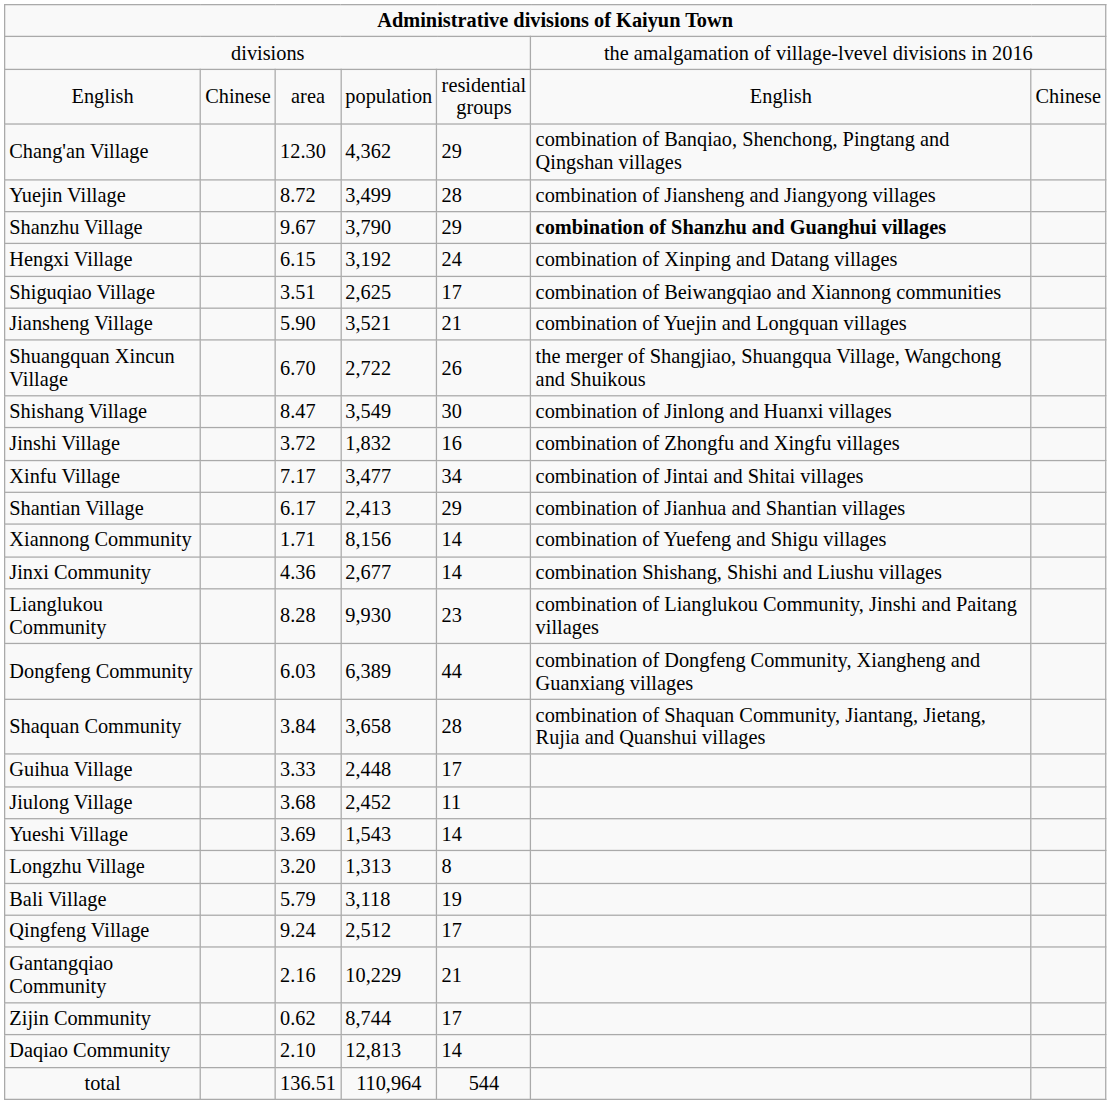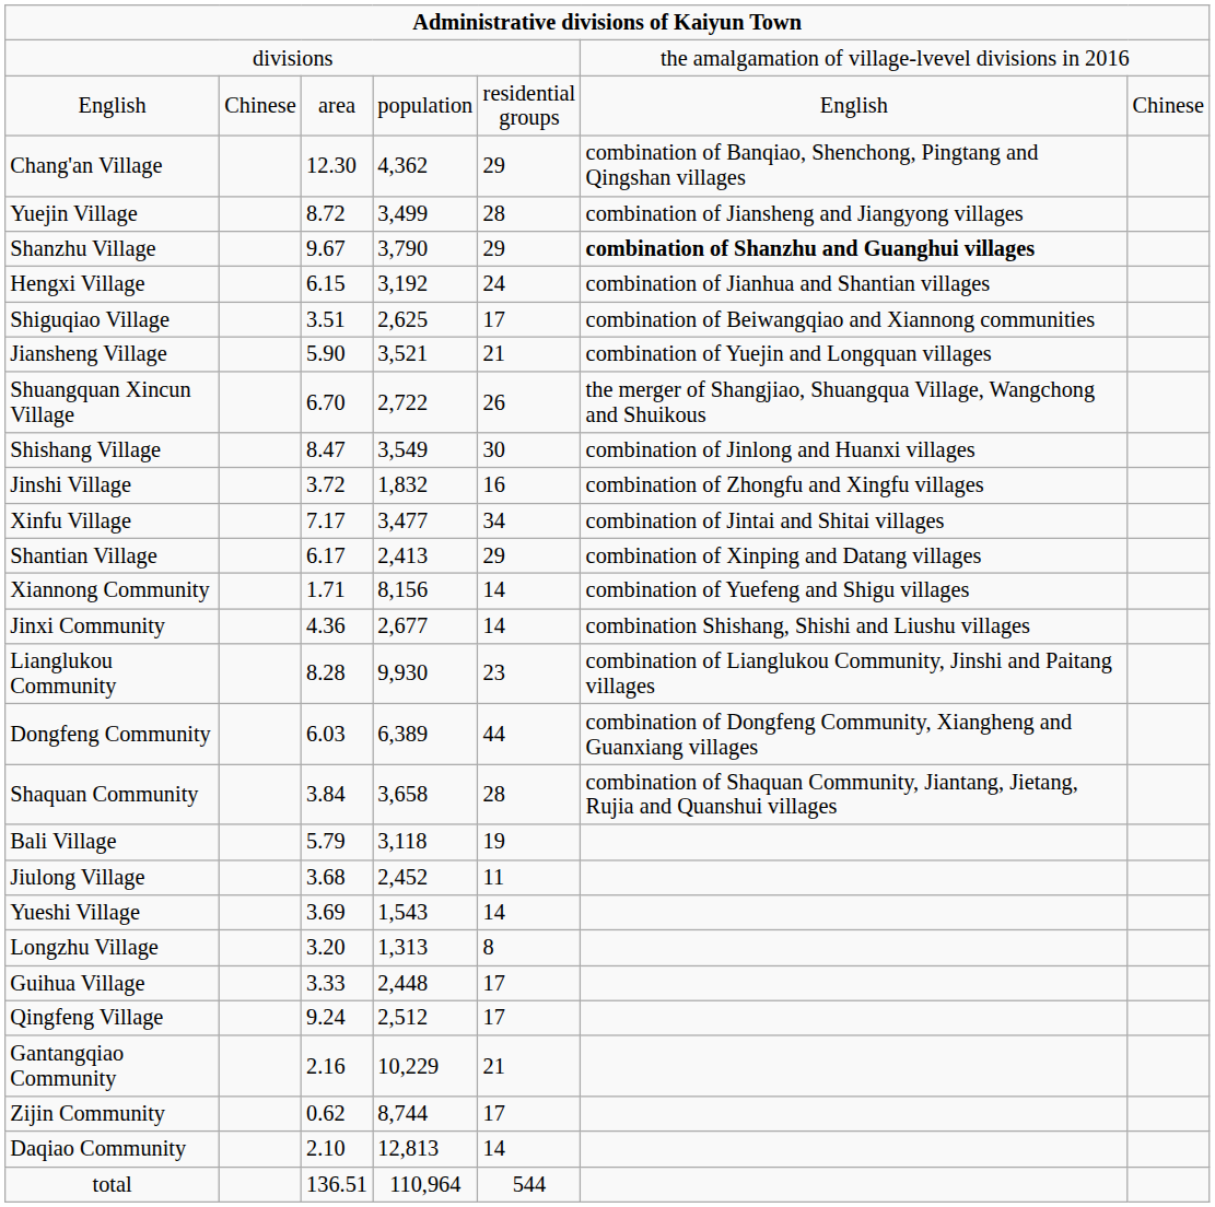 <table table class="wikitable">
 <tr>
 <td align=center colspan=7><strong>Administrative divisions of Kaiyun Town</strong> </td>
 </tr>
 <tr align=center>
 <td align=center colspan=5>divisions</td>
 <td align=center colspan=2>the amalgamation of village-lvevel divisions in 2016</td>
 </tr>
 <tr align=center>
 <td>English</td>
 <td>Chinese</td>
 <td>area</td>
 <td>population</td>
 <td>residential<br>groups</td>
 <td>English</td>
 <td>Chinese</td>
 </tr>
 <tr>
 <td>Chang'an Village</td>
 <td></td>
 <td>12.30</td>
 <td>4,362</td>
 <td>29</td>
 <td>combination of Banqiao, Shenchong, Pingtang and Qingshan villages</td>
 <td></td>
 </tr>
 <tr>
 <td>Yuejin Village</td>
 <td></td>
 <td>8.72</td>
 <td>3,499</td>
 <td>28</td>
 <td>combination of Jiansheng and Jiangyong villages</td>
 <td></td>
 </tr>
 <tr>
 <td>Shanzhu Village</td>
 <td></td>
 <td>9.67</td>
 <td>3,790</td>
 <td>29</td>
 <td><strong>combination of Shanzhu and Guanghui villages</strong></td>
 <td></td>
 </tr>
 <tr>
 <td>Hengxi Village</td>
 <td></td>
 <td>6.15</td>
 <td>3,192</td>
 <td>24</td>
-<td>combination of Xinping and Datang villages</td>
+<td>combination of Jianhua and Shantian villages</td>
 <td></td>
 </tr>
 <tr>
 <td>Shiguqiao Village</td>
 <td></td>
 <td>3.51</td>
 <td>2,625</td>
 <td>17</td>
 <td>combination of Beiwangqiao and Xiannong communities</td>
 <td></td>
 </tr>
 <tr>
 <td>Jiansheng Village</td>
 <td></td>
 <td>5.90</td>
 <td>3,521</td>
 <td>21</td>
 <td>combination of Yuejin and Longquan villages</td>
 <td></td>
 </tr>
 <tr>
 <td>Shuangquan Xincun Village</td>
 <td></td>
 <td>6.70</td>
 <td>2,722</td>
 <td>26</td>
 <td>the merger of Shangjiao, Shuangqua Village, Wangchong and Shuikous</td>
 <td></td>
 </tr>
 <tr>
 <td>Shishang Village</td>
 <td></td>
 <td>8.47</td>
 <td>3,549</td>
 <td>30</td>
 <td>combination of Jinlong and Huanxi villages</td>
 <td></td>
 </tr>
 <tr>
 <td>Jinshi Village</td>
 <td></td>
 <td>3.72</td>
 <td>1,832</td>
 <td>16</td>
 <td>combination of Zhongfu and Xingfu villages</td>
 <td></td>
 </tr>
 <tr>
 <td>Xinfu Village</td>
 <td></td>
 <td>7.17</td>
 <td>3,477</td>
 <td>34</td>
 <td>combination of Jintai and Shitai villages</td>
 <td></td>
 </tr>
 <tr>
 <td>Shantian Village</td>
 <td></td>
 <td>6.17</td>
 <td>2,413</td>
 <td>29</td>
-<td>combination of Jianhua and Shantian villages</td>
+<td>combination of Xinping and Datang villages</td>
 <td></td>
 </tr>
 <tr>
 <td>Xiannong Community</td>
 <td></td>
 <td>1.71</td>
 <td>8,156</td>
 <td>14</td>
 <td>combination of Yuefeng and Shigu villages</td>
 <td></td>
 </tr>
 <tr>
 <td>Jinxi Community</td>
 <td></td>
 <td>4.36</td>
 <td>2,677</td>
 <td>14</td>
 <td>combination Shishang, Shishi and Liushu villages</td>
 <td></td>
 </tr>
 <tr>
 <td>Lianglukou Community</td>
 <td></td>
 <td>8.28</td>
 <td>9,930</td>
 <td>23</td>
 <td>combination of Lianglukou Community, Jinshi and Paitang villages</td>
 <td></td>
 </tr>
 <tr>
 <td>Dongfeng Community</td>
 <td></td>
 <td>6.03</td>
 <td>6,389</td>
 <td>44</td>
 <td>combination of Dongfeng Community, Xiangheng and Guanxiang villages</td>
 <td></td>
 </tr>
 <tr>
 <td>Shaquan Community</td>
 <td></td>
 <td>3.84</td>
 <td>3,658</td>
 <td>28</td>
 <td>combination of Shaquan Community, Jiantang, Jietang, Rujia and Quanshui villages</td>
 <td></td>
 </tr>
 <tr>
-<td>Guihua Village</td>
+<td>Bali Village</td>
 <td></td>
-<td>3.33</td>
-<td>2,448</td>
-<td>17</td>
+<td>5.79</td>
+<td>3,118</td>
+<td>19</td>
 <td></td>
 <td></td>
 </tr>
 <tr>
 <td>Jiulong Village</td>
 <td></td>
 <td>3.68</td>
 <td>2,452</td>
 <td>11</td>
 <td></td>
 <td></td>
 </tr>
 <tr>
 <td>Yueshi Village</td>
 <td></td>
 <td>3.69</td>
 <td>1,543</td>
 <td>14</td>
 <td></td>
 <td></td>
 </tr>
 <tr>
 <td>Longzhu Village</td>
 <td></td>
 <td>3.20</td>
 <td>1,313</td>
 <td>8</td>
 <td></td>
 <td></td>
 </tr>
 <tr>
-<td>Bali Village</td>
+<td>Guihua Village</td>
 <td></td>
-<td>5.79</td>
-<td>3,118</td>
-<td>19</td>
+<td>3.33</td>
+<td>2,448</td>
+<td>17</td>
 <td></td>
 <td></td>
 </tr>
 <tr>
 <td>Qingfeng Village</td>
 <td></td>
 <td>9.24</td>
 <td>2,512</td>
 <td>17</td>
 <td></td>
 <td></td>
 </tr>
 <tr>
 <td>Gantangqiao Community</td>
 <td></td>
 <td>2.16</td>
 <td>10,229</td>
 <td>21</td>
 <td></td>
 <td></td>
 </tr>
 <tr>
 <td>Zijin Community</td>
 <td></td>
 <td>0.62</td>
 <td>8,744</td>
 <td>17</td>
 <td></td>
 <td></td>
 </tr>
 <tr>
 <td>Daqiao Community</td>
 <td></td>
 <td>2.10</td>
 <td>12,813</td>
 <td>14</td>
 <td></td>
 <td></td>
 </tr>
 <tr align=center>
 <td>total</td>
 <td></td>
 <td>136.51</td>
 <td>110,964</td>
 <td>544</td>
 <td></td>
 <td></td>
 </tr>
 </table>
